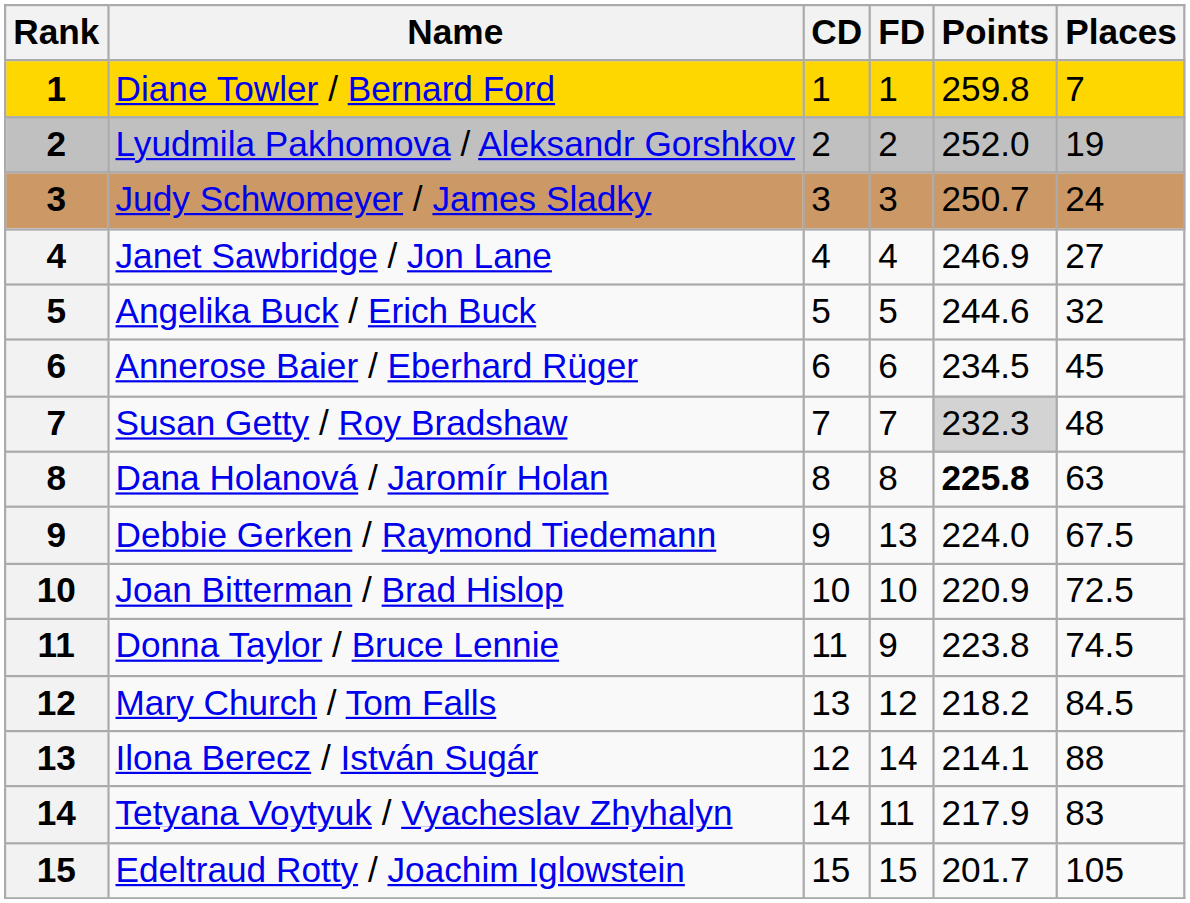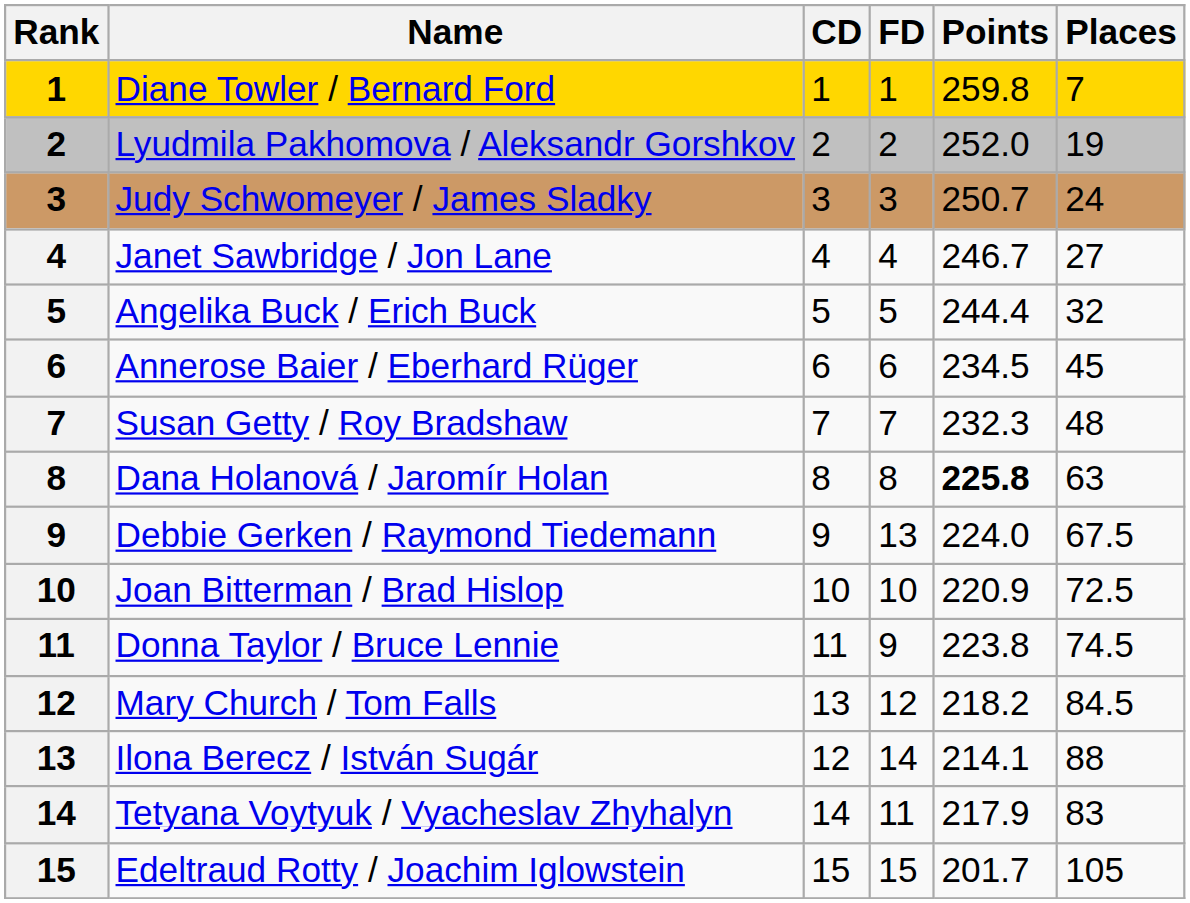 <table class="wikitable">
 <tr>
 <th>Rank</th>
 <th>Name</th>
 <th>CD</th>
 <th>FD</th>
 <th>Points</th>
 <th>Places</th>
 </tr>
 <tr bgcolor=gold>
 <td align=center><strong>1</strong></td>
 <td> <a href='#'>Diane Towler</a> / <a href='#'>Bernard Ford</a></td>
 <td>1</td>
 <td>1</td>
 <td>259.8</td>
 <td>7</td>
 </tr>
 <tr bgcolor=silver>
 <td align=center><strong>2</strong></td>
 <td> <a href='#'>Lyudmila Pakhomova</a> / <a href='#'>Aleksandr Gorshkov</a></td>
 <td>2</td>
 <td>2</td>
 <td>252.0</td>
 <td>19</td>
 </tr>
 <tr bgcolor=cc9966>
 <td align=center><strong>3</strong></td>
 <td> <a href='#'>Judy Schwomeyer</a> / <a href='#'>James Sladky</a></td>
 <td>3</td>
 <td>3</td>
 <td>250.7</td>
 <td>24</td>
 </tr>
 <tr>
 <th>4</th>
 <td> <a href='#'>Janet Sawbridge</a> / <a href='#'>Jon Lane</a></td>
 <td>4</td>
 <td>4</td>
-<td>246.9</td>
+<td>246.7</td>
 <td>27</td>
 </tr>
 <tr>
 <th>5</th>
 <td> <a href='#'>Angelika Buck</a> / <a href='#'>Erich Buck</a></td>
 <td>5</td>
 <td>5</td>
-<td>244.6</td>
+<td>244.4</td>
 <td>32</td>
 </tr>
 <tr>
 <th>6</th>
 <td> <a href='#'>Annerose Baier</a> / <a href='#'>Eberhard Rüger</a></td>
 <td>6</td>
 <td>6</td>
 <td>234.5</td>
 <td>45</td>
 </tr>
 <tr>
 <th>7</th>
 <td> <a href='#'>Susan Getty</a> / <a href='#'>Roy Bradshaw</a></td>
 <td>7</td>
 <td>7</td>
-<td style="background: lightgrey;">232.3</td>
+<td>232.3</td>
 <td>48</td>
 </tr>
 <tr>
 <th>8</th>
 <td> <a href='#'>Dana Holanová</a> / <a href='#'>Jaromír Holan</a></td>
 <td>8</td>
 <td>8</td>
 <td><strong>225.8</strong></td>
 <td>63</td>
 </tr>
 <tr>
 <th>9</th>
 <td> <a href='#'>Debbie Gerken</a> / <a href='#'>Raymond Tiedemann</a></td>
 <td>9</td>
 <td>13</td>
 <td>224.0</td>
 <td>67.5</td>
 </tr>
 <tr>
 <th>10</th>
 <td> <a href='#'>Joan Bitterman</a> / <a href='#'>Brad Hislop</a></td>
 <td>10</td>
 <td>10</td>
 <td>220.9</td>
 <td>72.5</td>
 </tr>
 <tr>
 <th>11</th>
 <td> <a href='#'>Donna Taylor</a> / <a href='#'>Bruce Lennie</a></td>
 <td>11</td>
 <td>9</td>
 <td>223.8</td>
 <td>74.5</td>
 </tr>
 <tr>
 <th>12</th>
 <td> <a href='#'>Mary Church</a> / <a href='#'>Tom Falls</a></td>
 <td>13</td>
 <td>12</td>
 <td>218.2</td>
 <td>84.5</td>
 </tr>
 <tr>
 <th>13</th>
 <td> <a href='#'>Ilona Berecz</a> / <a href='#'>István Sugár</a></td>
 <td>12</td>
 <td>14</td>
 <td>214.1</td>
 <td>88</td>
 </tr>
 <tr>
 <th>14</th>
 <td> <a href='#'>Tetyana Voytyuk</a> / <a href='#'>Vyacheslav Zhyhalyn</a></td>
 <td>14</td>
 <td>11</td>
 <td>217.9</td>
 <td>83</td>
 </tr>
 <tr>
 <th>15</th>
 <td> <a href='#'>Edeltraud Rotty</a> / <a href='#'>Joachim Iglowstein</a></td>
 <td>15</td>
 <td>15</td>
 <td>201.7</td>
 <td>105</td>
 </tr>
 </table>
